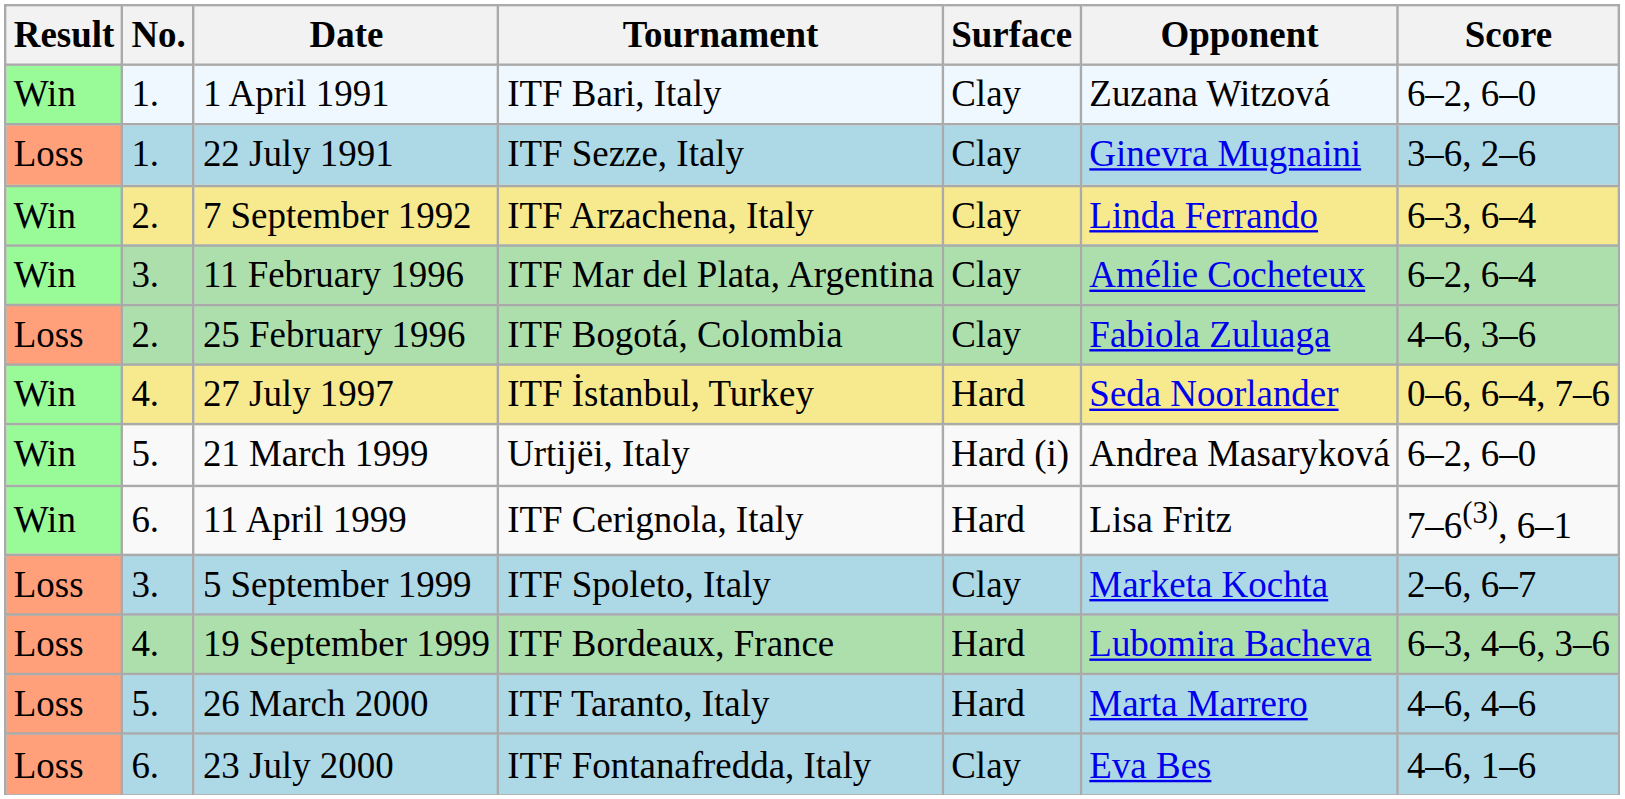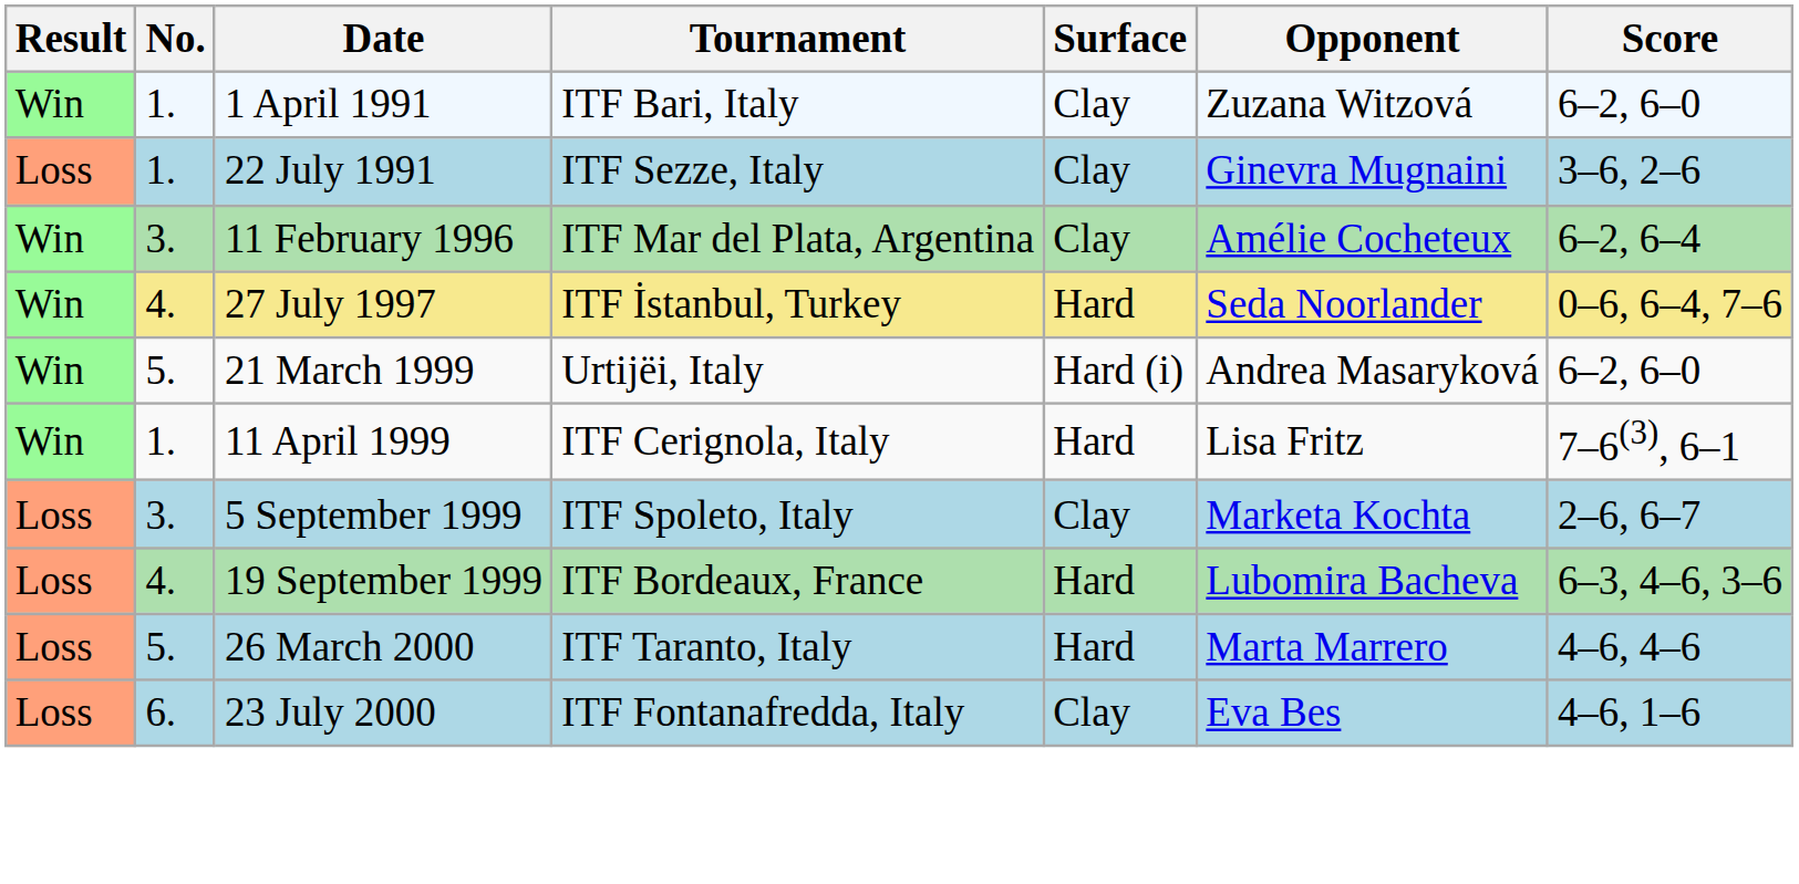 <table class="wikitable" style="font-size:97%">
 <tr>
 <th>Result</th>
 <th>No.</th>
 <th>Date</th>
 <th>Tournament</th>
 <th>Surface</th>
 <th>Opponent</th>
 <th>Score</th>
 </tr>
 <tr bgcolor=f0f8ff>
 <td style="background:#98fb98;">Win</td>
 <td>1.</td>
 <td>1 April 1991</td>
 <td>ITF Bari, Italy</td>
 <td>Clay</td>
 <td> Zuzana Witzová</td>
 <td>6–2, 6–0</td>
 </tr>
 <tr style="background:lightblue;">
 <td style="background:#ffa07a;">Loss</td>
 <td>1.</td>
 <td>22 July 1991</td>
 <td>ITF Sezze, Italy</td>
 <td>Clay</td>
 <td> <a href='#'>Ginevra Mugnaini</a></td>
 <td>3–6, 2–6</td>
 </tr>
-<tr bgcolor="#F7E98E">
-<td style="background:#98fb98;">Win</td>
-<td>2.</td>
-<td>7 September 1992</td>
-<td>ITF Arzachena, Italy</td>
-<td>Clay</td>
-<td> <a href='#'>Linda Ferrando</a></td>
-<td>6–3, 6–4</td>
-</tr>
 <tr style="background:#addfad;">
 <td style="background:#98fb98;">Win</td>
 <td>3.</td>
 <td>11 February 1996</td>
 <td>ITF Mar del Plata, Argentina</td>
 <td>Clay</td>
 <td> <a href='#'>Amélie Cocheteux</a></td>
 <td>6–2, 6–4</td>
-</tr>
-<tr style="background:#addfad;">
-<td style="background:#ffa07a;">Loss</td>
-<td>2.</td>
-<td>25 February 1996</td>
-<td>ITF Bogotá, Colombia</td>
-<td>Clay</td>
-<td> <a href='#'>Fabiola Zuluaga</a></td>
-<td>4–6, 3–6</td>
 </tr>
 <tr style="background:#f7e98e;">
 <td style="background:#98fb98;">Win</td>
 <td>4.</td>
 <td>27 July 1997</td>
 <td>ITF İstanbul, Turkey</td>
 <td>Hard</td>
 <td> <a href='#'>Seda Noorlander</a></td>
 <td>0–6, 6–4, 7–6</td>
 </tr>
 <tr>
 <td style="background:#98fb98;">Win</td>
 <td>5.</td>
 <td>21 March 1999</td>
 <td>Urtijëi, Italy</td>
 <td>Hard (i)</td>
 <td> Andrea Masaryková</td>
 <td>6–2, 6–0</td>
 </tr>
 <tr>
 <td style="background:#98fb98;">Win</td>
-<td>6.</td>
+<td>1.</td>
 <td>11 April 1999</td>
 <td>ITF Cerignola, Italy</td>
 <td>Hard</td>
 <td> Lisa Fritz</td>
 <td>7–6<sup>(3)</sup>, 6–1</td>
 </tr>
 <tr style="background:lightblue;">
 <td style="background:#ffa07a;">Loss</td>
 <td>3.</td>
 <td>5 September 1999</td>
 <td>ITF Spoleto, Italy</td>
 <td>Clay</td>
 <td> <a href='#'>Marketa Kochta</a></td>
 <td>2–6, 6–7</td>
 </tr>
 <tr bgcolor="#addfad">
 <td style="background:#ffa07a;">Loss</td>
 <td>4.</td>
 <td>19 September 1999</td>
 <td>ITF Bordeaux, France</td>
 <td>Hard</td>
 <td> <a href='#'>Lubomira Bacheva</a></td>
 <td>6–3, 4–6, 3–6</td>
 </tr>
 <tr style="background:lightblue;">
 <td style="background:#ffa07a;">Loss</td>
 <td>5.</td>
 <td>26 March 2000</td>
 <td>ITF Taranto, Italy</td>
 <td>Hard</td>
 <td> <a href='#'>Marta Marrero</a></td>
 <td>4–6, 4–6</td>
 </tr>
 <tr style="background:lightblue;">
 <td style="background:#ffa07a;">Loss</td>
 <td>6.</td>
 <td>23 July 2000</td>
 <td>ITF Fontanafredda, Italy</td>
 <td>Clay</td>
 <td> <a href='#'>Eva Bes</a></td>
 <td>4–6, 1–6</td>
 </tr>
 </table>
